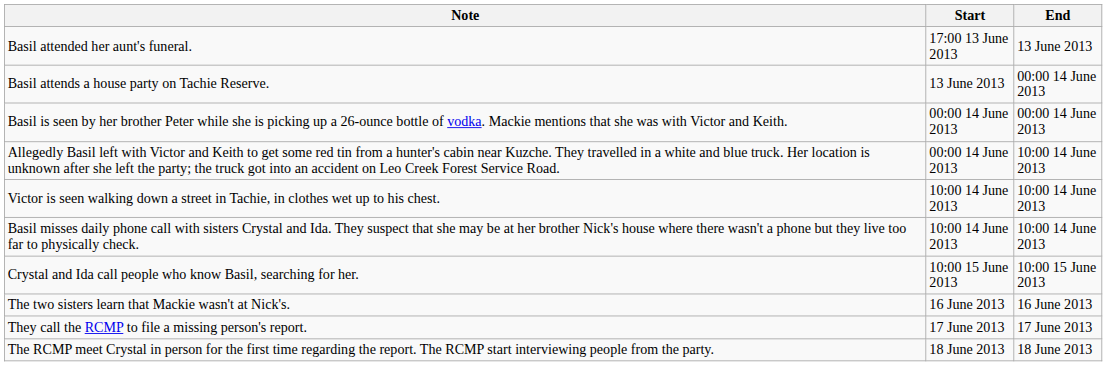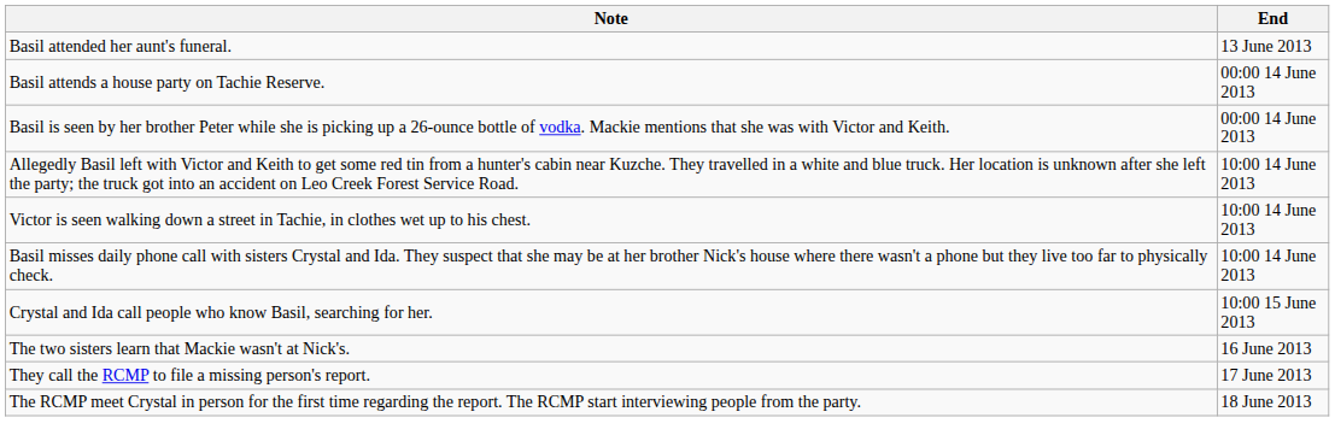 <table class="wikitable">
 <tr>
 <th>Note</th>
-<th>Start</th>
 <th>End</th>
 </tr>
 <tr>
 <td>Basil attended her aunt's funeral.</td>
-<td>17:00 13 June 2013</td>
 <td>13 June 2013</td>
 </tr>
 <tr>
 <td>Basil attends a house party on Tachie Reserve.</td>
-<td>13 June 2013</td>
 <td>00:00 14 June 2013</td>
 </tr>
 <tr>
 <td>Basil is seen by her brother Peter while she is picking up a 26-ounce bottle of <a href='#'>vodka</a>. Mackie mentions that she was with Victor and Keith.</td>
 <td>00:00 14 June 2013</td>
-<td>00:00 14 June 2013</td>
 </tr>
 <tr>
 <td>Allegedly Basil left with Victor and Keith to get some red tin from a hunter's cabin near Kuzche. They travelled in a white and blue truck. Her location is unknown after she left the party; the truck got into an accident on Leo Creek Forest Service Road.</td>
-<td>00:00 14 June 2013</td>
 <td>10:00 14 June 2013</td>
 </tr>
 <tr>
 <td>Victor is seen walking down a street in Tachie, in clothes wet up to his chest.</td>
 <td>10:00 14 June 2013</td>
-<td>10:00 14 June 2013</td>
 </tr>
 <tr>
 <td>Basil misses daily phone call with sisters Crystal and Ida. They suspect that she may be at her brother Nick's house where there wasn't a phone but they live too far to physically check.</td>
-<td>10:00 14 June 2013</td>
 <td>10:00 14 June 2013</td>
 </tr>
 <tr>
 <td>Crystal and Ida call people who know Basil, searching for her.</td>
 <td>10:00 15 June 2013</td>
-<td>10:00 15 June 2013</td>
 </tr>
 <tr>
 <td>The two sisters learn that Mackie wasn't at Nick's.</td>
-<td>16 June 2013</td>
 <td>16 June 2013</td>
 </tr>
 <tr>
 <td>They call the <a href='#'>RCMP</a> to file a missing person's report.</td>
 <td>17 June 2013</td>
-<td>17 June 2013</td>
 </tr>
 <tr>
 <td>The RCMP meet Crystal in person for the first time regarding the report. The RCMP start interviewing people from the party.</td>
 <td>18 June 2013</td>
-<td>18 June 2013</td>
 </tr>
 </table>
